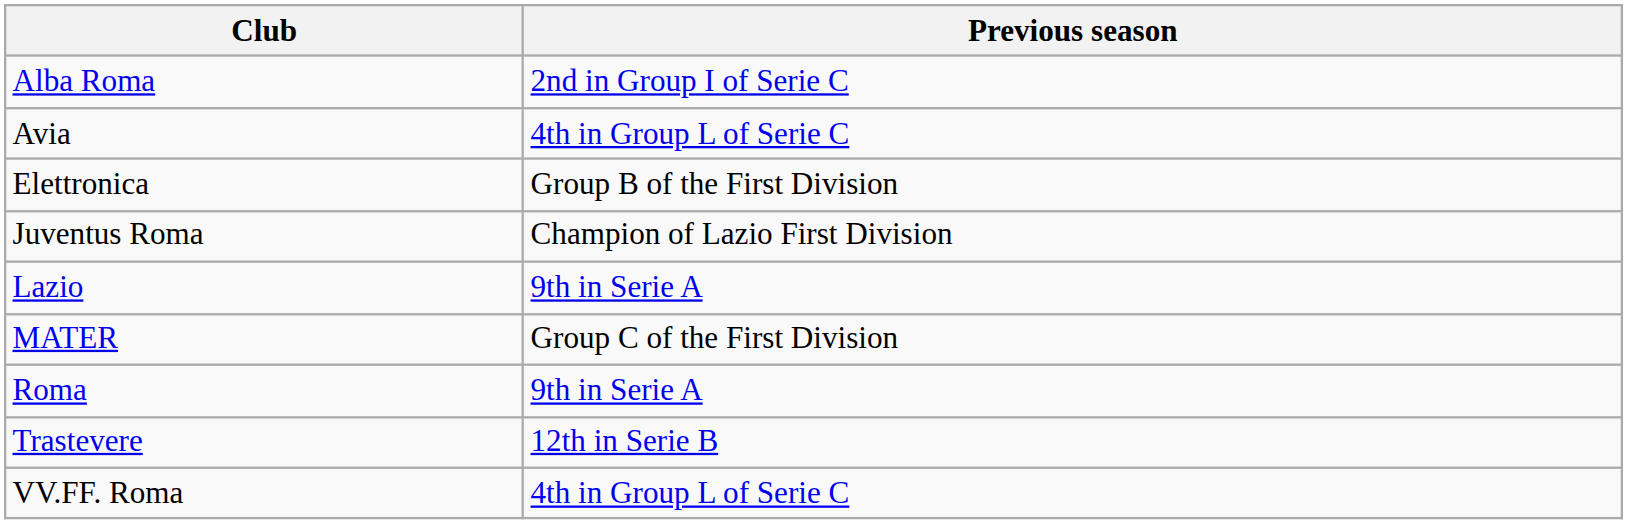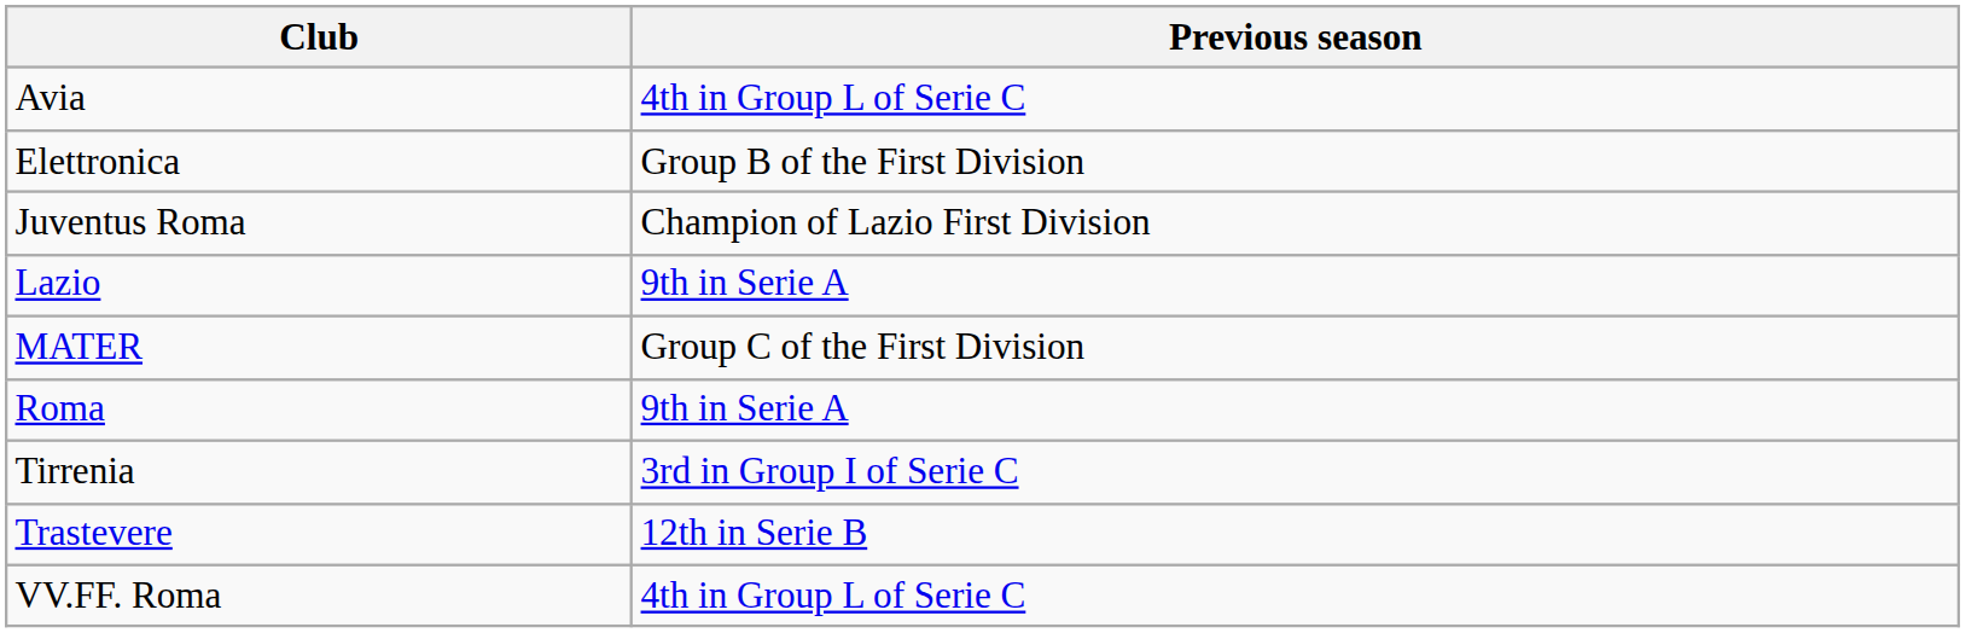 <table class="wikitable sortable" style="font-size:85%;width:80%;">
 <tr>
 <th>Club</th>
 <th>Previous season</th>
-</tr>
-<tr>
-<td><a href='#'>Alba Roma</a></td>
-<td><a href='#'>2nd in Group I of Serie C</a></td>
 </tr>
 <tr>
 <td>Avia</td>
 <td><a href='#'>4th in Group L of Serie C</a></td>
 </tr>
 <tr>
 <td>Elettronica</td>
 <td>Group B of the First Division</td>
 </tr>
 <tr>
 <td>Juventus Roma</td>
 <td>Champion of Lazio First Division</td>
 </tr>
 <tr>
 <td><a href='#'>Lazio</a></td>
 <td><a href='#'>9th in Serie A</a></td>
 </tr>
 <tr>
 <td><a href='#'>MATER</a></td>
 <td>Group C of the First Division</td>
 </tr>
 <tr>
 <td><a href='#'>Roma</a></td>
 <td><a href='#'>9th in Serie A</a></td>
 </tr>
 <tr>
+<td>Tirrenia</td>
+<td><a href='#'>3rd in Group I of Serie C</a></td>
+</tr>
+<tr>
 <td><a href='#'>Trastevere</a></td>
 <td><a href='#'>12th in Serie B</a></td>
 </tr>
 <tr>
 <td>VV.FF. Roma</td>
 <td><a href='#'>4th in Group L of Serie C</a></td>
 </tr>
 </table>
